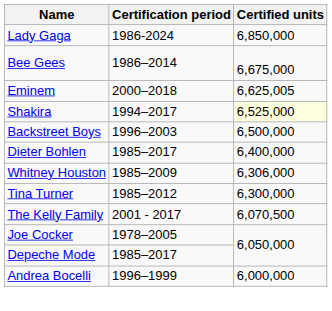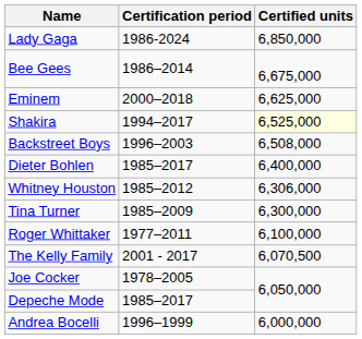 <table class="wikitable">
 <tr>
 <th>Name</th>
 <th>Certification period</th>
 <th>Certified units</th>
 </tr>
 <tr>
 <td><a href='#'>Lady Gaga</a></td>
 <td>1986-2024</td>
 <td>6,850,000</td>
 </tr>
 <tr>
 <td><a href='#'>Bee Gees</a></td>
 <td>1986–2014</td>
 <td><br>6,675,000</td>
 </tr>
 <tr>
 <td><a href='#'>Eminem</a></td>
 <td>2000–2018</td>
-<td>6,625,005</td>
+<td>6,625,000</td>
 </tr>
 <tr>
 <td><a href='#'>Shakira</a></td>
 <td>1994–2017</td>
 <td style="background: lightyellow;">6,525,000</td>
 </tr>
 <tr>
 <td><a href='#'>Backstreet Boys</a></td>
 <td>1996–2003</td>
-<td>6,500,000</td>
+<td>6,508,000</td>
 </tr>
 <tr>
 <td><a href='#'>Dieter Bohlen</a></td>
 <td>1985–2017</td>
 <td>6,400,000</td>
 </tr>
 <tr>
 <td><a href='#'>Whitney Houston</a></td>
-<td>1985–2009</td>
+<td>1985–2012</td>
 <td>6,306,000</td>
 </tr>
 <tr>
 <td><a href='#'>Tina Turner</a></td>
-<td>1985–2012</td>
+<td>1985–2009</td>
 <td>6,300,000</td>
+</tr>
+<tr>
+<td><a href='#'>Roger Whittaker</a></td>
+<td>1977–2011</td>
+<td>6,100,000</td>
 </tr>
 <tr>
 <td><a href='#'>The Kelly Family</a></td>
 <td>2001 - 2017</td>
 <td>6,070,500</td>
 </tr>
 <tr>
 <td><a href='#'>Joe Cocker</a></td>
 <td>1978–2005</td>
 <td rowspan=2>6,050,000</td>
 </tr>
 <tr>
 <td><a href='#'>Depeche Mode</a></td>
 <td>1985–2017</td>
 </tr>
 <tr>
 <td><a href='#'>Andrea Bocelli</a></td>
 <td>1996–1999</td>
 <td>6,000,000</td>
 </tr>
 </table>
